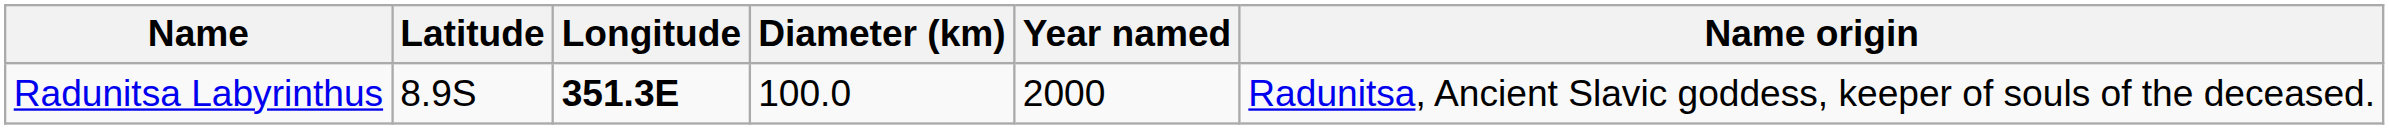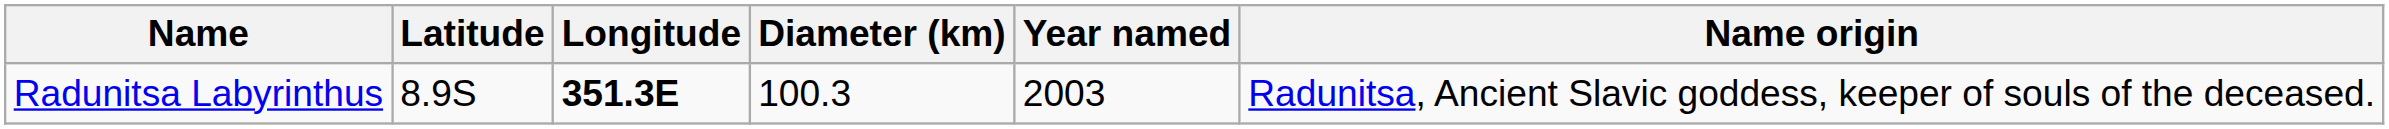 <table class="wikitable sortable">
 <tr>
 <th>Name</th>
 <th>Latitude</th>
 <th>Longitude</th>
 <th>Diameter (km)</th>
 <th>Year named</th>
 <th>Name origin</th>
 </tr>
 <tr>
 <td><a href='#'>Radunitsa Labyrinthus</a></td>
 <td>8.9S</td>
 <td><strong>351.3E</strong></td>
-<td>100.0</td>
-<td>2000</td>
+<td>100.3</td>
+<td>2003</td>
 <td><a href='#'>Radunitsa</a>, Ancient Slavic goddess, keeper of souls of the deceased.</td>
 </tr>
 </table>
